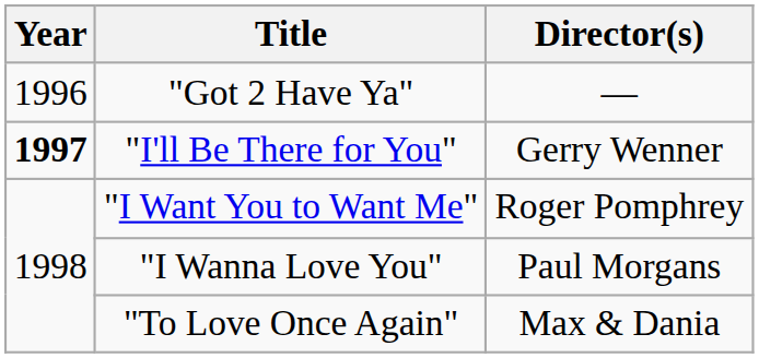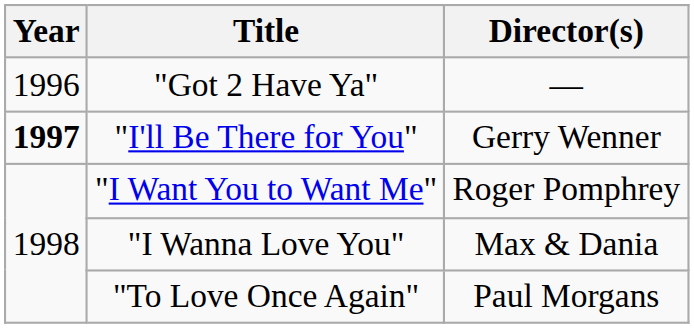 <table class=wikitable style=text-align:center;>
 <tr>
 <th>Year</th>
 <th>Title</th>
 <th>Director(s)</th>
 </tr>
 <tr>
 <td>1996</td>
 <td>"Got 2 Have Ya"</td>
 <td>—</td>
 </tr>
 <tr>
 <td><strong>1997</strong></td>
 <td>"<a href='#'>I'll Be There for You</a>"</td>
 <td>Gerry Wenner</td>
 </tr>
 <tr>
 <td rowspan="3">1998</td>
 <td>"<a href='#'>I Want You to Want Me</a>"</td>
 <td>Roger Pomphrey</td>
 </tr>
 <tr>
 <td>"I Wanna Love You"</td>
-<td>Paul Morgans</td>
+<td>Max & Dania</td>
 </tr>
 <tr>
 <td>"To Love Once Again"</td>
-<td>Max & Dania</td>
+<td>Paul Morgans</td>
 </tr>
 </table>
